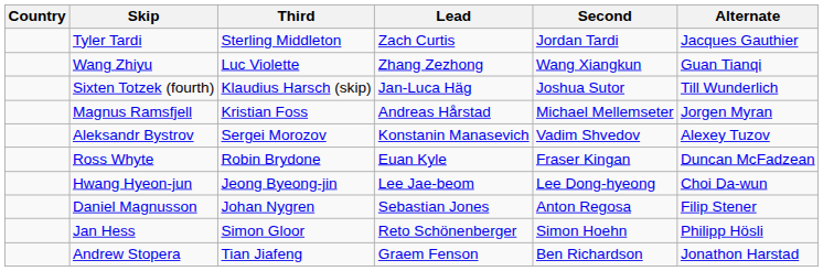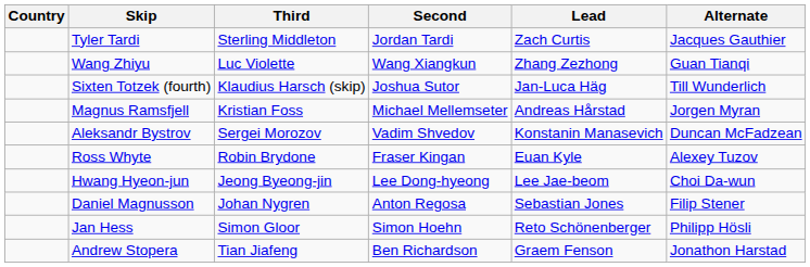 <table class=wikitable>
 <tr>
 <th>Country</th>
 <th>Skip</th>
 <th>Third</th>
+<th>Second</th>
 <th>Lead</th>
-<th>Second</th>
 <th>Alternate</th>
 </tr>
 <tr>
 <td></td>
 <td><a href='#'>Tyler Tardi</a></td>
 <td><a href='#'>Sterling Middleton</a></td>
+<td><a href='#'>Jordan Tardi</a></td>
 <td><a href='#'>Zach Curtis</a></td>
-<td><a href='#'>Jordan Tardi</a></td>
 <td><a href='#'>Jacques Gauthier</a></td>
 </tr>
 <tr>
 <td></td>
 <td><a href='#'>Wang Zhiyu</a></td>
 <td><a href='#'>Luc Violette</a></td>
+<td><a href='#'>Wang Xiangkun</a></td>
 <td><a href='#'>Zhang Zezhong</a></td>
-<td><a href='#'>Wang Xiangkun</a></td>
 <td><a href='#'>Guan Tianqi</a></td>
 </tr>
 <tr>
 <td></td>
 <td><a href='#'>Sixten Totzek</a> (fourth)</td>
 <td><a href='#'>Klaudius Harsch</a> (skip)</td>
+<td><a href='#'>Joshua Sutor</a></td>
 <td><a href='#'>Jan-Luca Häg</a></td>
-<td><a href='#'>Joshua Sutor</a></td>
 <td><a href='#'>Till Wunderlich</a></td>
 </tr>
 <tr>
 <td></td>
 <td><a href='#'>Magnus Ramsfjell</a></td>
 <td><a href='#'>Kristian Foss</a></td>
+<td><a href='#'>Michael Mellemseter</a></td>
 <td><a href='#'>Andreas Hårstad</a></td>
-<td><a href='#'>Michael Mellemseter</a></td>
 <td><a href='#'>Jorgen Myran</a></td>
 </tr>
 <tr>
 <td></td>
 <td><a href='#'>Aleksandr Bystrov</a></td>
 <td><a href='#'>Sergei Morozov</a></td>
+<td><a href='#'>Vadim Shvedov</a></td>
 <td><a href='#'>Konstanin Manasevich</a></td>
-<td><a href='#'>Vadim Shvedov</a></td>
-<td><a href='#'>Alexey Tuzov</a></td>
+<td><a href='#'>Duncan McFadzean</a></td>
 </tr>
 <tr>
 <td></td>
 <td><a href='#'>Ross Whyte</a></td>
 <td><a href='#'>Robin Brydone</a></td>
+<td><a href='#'>Fraser Kingan</a></td>
 <td><a href='#'>Euan Kyle</a></td>
-<td><a href='#'>Fraser Kingan</a></td>
-<td><a href='#'>Duncan McFadzean</a></td>
+<td><a href='#'>Alexey Tuzov</a></td>
 </tr>
 <tr>
 <td></td>
 <td><a href='#'>Hwang Hyeon-jun</a></td>
 <td><a href='#'>Jeong Byeong-jin</a></td>
+<td><a href='#'>Lee Dong-hyeong</a></td>
 <td><a href='#'>Lee Jae-beom</a></td>
-<td><a href='#'>Lee Dong-hyeong</a></td>
 <td><a href='#'>Choi Da-wun</a></td>
 </tr>
 <tr>
 <td></td>
 <td><a href='#'>Daniel Magnusson</a></td>
 <td><a href='#'>Johan Nygren</a></td>
+<td><a href='#'>Anton Regosa</a></td>
 <td><a href='#'>Sebastian Jones</a></td>
-<td><a href='#'>Anton Regosa</a></td>
 <td><a href='#'>Filip Stener</a></td>
 </tr>
 <tr>
 <td></td>
 <td><a href='#'>Jan Hess</a></td>
 <td><a href='#'>Simon Gloor</a></td>
+<td><a href='#'>Simon Hoehn</a></td>
 <td><a href='#'>Reto Schönenberger</a></td>
-<td><a href='#'>Simon Hoehn</a></td>
 <td><a href='#'>Philipp Hösli</a></td>
 </tr>
 <tr>
 <td></td>
 <td><a href='#'>Andrew Stopera</a></td>
 <td><a href='#'>Tian Jiafeng</a></td>
+<td><a href='#'>Ben Richardson</a></td>
 <td><a href='#'>Graem Fenson</a></td>
-<td><a href='#'>Ben Richardson</a></td>
 <td><a href='#'>Jonathon Harstad</a></td>
 </tr>
 </table>
